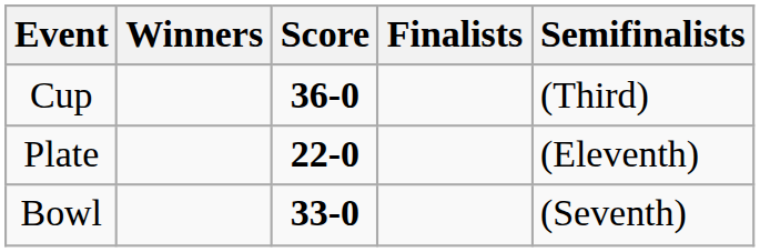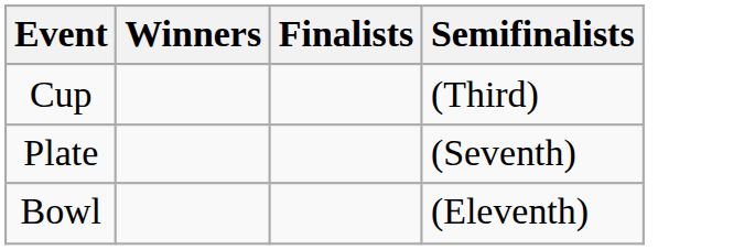 <table class="wikitable" style="text-align: center">
 <tr>
 <th>Event</th>
 <th>Winners</th>
-<th>Score</th>
 <th>Finalists</th>
 <th>Semifinalists</th>
 </tr>
 <tr>
 <td>Cup</td>
 <td align=left><strong></strong></td>
-<td><strong>36-0</strong></td>
 <td align=left></td>
 <td align=left> (Third) <br></td>
 </tr>
 <tr>
 <td>Plate</td>
 <td align=left><strong></strong></td>
-<td><strong>22-0</strong></td>
 <td align=left></td>
-<td align=left> (Eleventh) <br></td>
+<td align=left> (Seventh) <br></td>
 </tr>
 <tr>
 <td>Bowl</td>
 <td align=left><strong></strong></td>
-<td><strong>33-0</strong></td>
 <td align=left></td>
-<td align=left> (Seventh) <br></td>
+<td align=left> (Eleventh) <br></td>
 </tr>
 </table>
